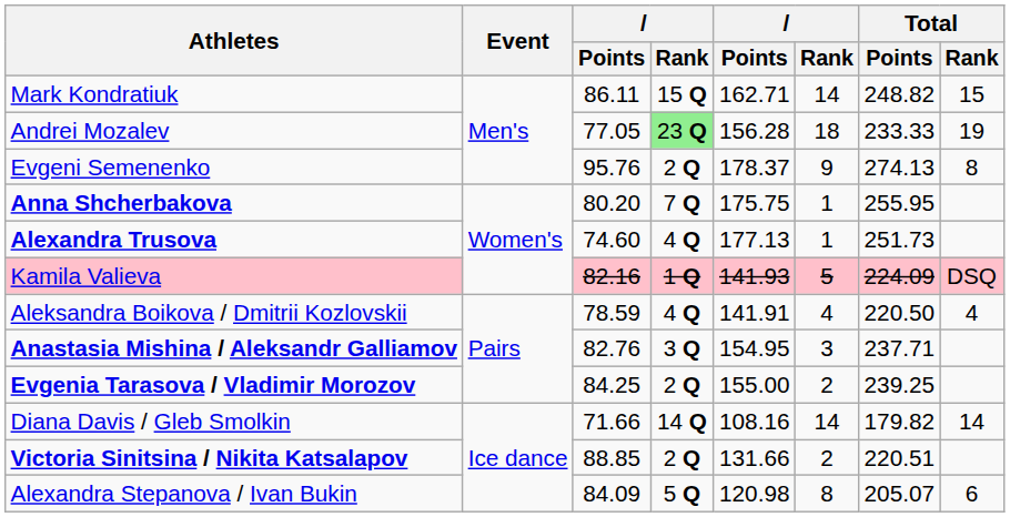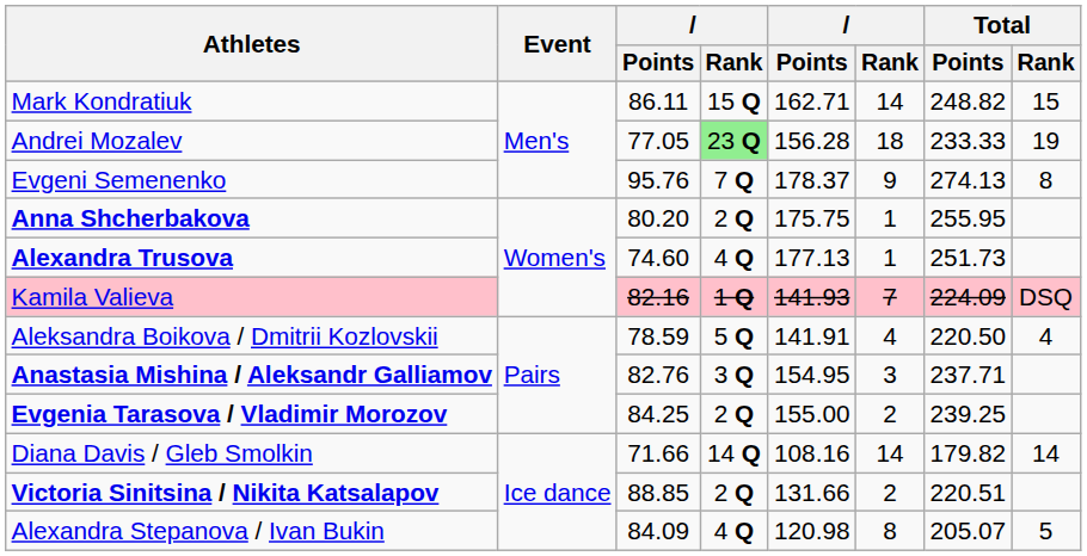 <table class=wikitable style="text-align:center; font-size:90%">
 <tr>
 <th rowspan=2>Athletes</th>
 <th rowspan=2>Event</th>
 <th colspan=2> / </th>
 <th colspan=2> / </th>
 <th colspan=2>Total</th>
 </tr>
 <tr style="font-size:95%">
 <th>Points</th>
 <th>Rank</th>
 <th>Points</th>
 <th>Rank</th>
 <th>Points</th>
 <th>Rank</th>
 </tr>
 <tr>
 <td align=left><a href='#'>Mark Kondratiuk</a></td>
 <td align=left rowspan=3><a href='#'>Men's</a></td>
 <td>86.11</td>
 <td>15 <strong>Q</strong></td>
 <td>162.71</td>
 <td>14</td>
 <td>248.82</td>
 <td>15</td>
 </tr>
 <tr>
 <td align=left><a href='#'>Andrei Mozalev</a></td>
 <td>77.05</td>
 <td style="background: lightgreen;">23 <strong>Q</strong></td>
 <td>156.28</td>
 <td>18</td>
 <td>233.33</td>
 <td>19</td>
 </tr>
 <tr>
 <td align=left><a href='#'>Evgeni Semenenko</a></td>
 <td>95.76</td>
-<td>2 <strong>Q</strong></td>
+<td>7 <strong>Q</strong></td>
 <td>178.37</td>
 <td>9</td>
 <td>274.13</td>
 <td>8</td>
 </tr>
 <tr>
 <td align=left><strong><a href='#'>Anna Shcherbakova</a></strong></td>
 <td align=left rowspan=3><a href='#'>Women's</a></td>
 <td>80.20</td>
-<td>7 <strong>Q</strong></td>
+<td>2 <strong>Q</strong></td>
 <td>175.75</td>
 <td>1</td>
 <td>255.95</td>
 <td></td>
 </tr>
 <tr>
 <td align=left><strong><a href='#'>Alexandra Trusova</a></strong></td>
 <td>74.60</td>
 <td>4 <strong>Q</strong></td>
 <td>177.13</td>
 <td>1</td>
 <td>251.73</td>
 <td></td>
 </tr>
 <tr bgcolor=pink>
 <td align=left><a href='#'>Kamila Valieva</a></td>
 <td><s>82.16</s></td>
 <td><s>1 <strong>Q</strong></s></td>
 <td><s>141.93</s></td>
-<td><s>5</s></td>
+<td><s>7</s></td>
 <td><s>224.09</s></td>
 <td>DSQ</td>
 </tr>
 <tr>
 <td align=left><a href='#'>Aleksandra Boikova</a> / <a href='#'>Dmitrii Kozlovskii</a></td>
 <td align=left rowspan=3><a href='#'>Pairs</a></td>
 <td>78.59</td>
-<td>4 <strong>Q</strong></td>
+<td>5 <strong>Q</strong></td>
 <td>141.91</td>
 <td>4</td>
 <td>220.50</td>
 <td>4</td>
 </tr>
 <tr>
 <td align=left><strong><a href='#'>Anastasia Mishina</a> / <a href='#'>Aleksandr Galliamov</a></strong></td>
 <td>82.76</td>
 <td>3 <strong>Q</strong></td>
 <td>154.95</td>
 <td>3</td>
 <td>237.71</td>
 <td></td>
 </tr>
 <tr>
 <td align=left><strong><a href='#'>Evgenia Tarasova</a> / <a href='#'>Vladimir Morozov</a></strong></td>
 <td>84.25</td>
 <td>2 <strong>Q</strong></td>
 <td>155.00</td>
 <td>2</td>
 <td>239.25</td>
 <td></td>
 </tr>
 <tr>
 <td align=left><a href='#'>Diana Davis</a> / <a href='#'>Gleb Smolkin</a></td>
 <td align=left rowspan=3><a href='#'>Ice dance</a></td>
 <td>71.66</td>
 <td>14 <strong>Q</strong></td>
 <td>108.16</td>
 <td>14</td>
 <td>179.82</td>
 <td>14</td>
 </tr>
 <tr>
 <td align=left><strong><a href='#'>Victoria Sinitsina</a> / <a href='#'>Nikita Katsalapov</a></strong></td>
 <td>88.85</td>
 <td>2 <strong>Q</strong></td>
 <td>131.66</td>
 <td>2</td>
 <td>220.51</td>
 <td></td>
 </tr>
 <tr>
 <td align=left><a href='#'>Alexandra Stepanova</a> / <a href='#'>Ivan Bukin</a></td>
 <td>84.09</td>
-<td>5 <strong>Q</strong></td>
+<td>4 <strong>Q</strong></td>
 <td>120.98</td>
 <td>8</td>
 <td>205.07</td>
-<td>6</td>
+<td>5</td>
 </tr>
 </table>
